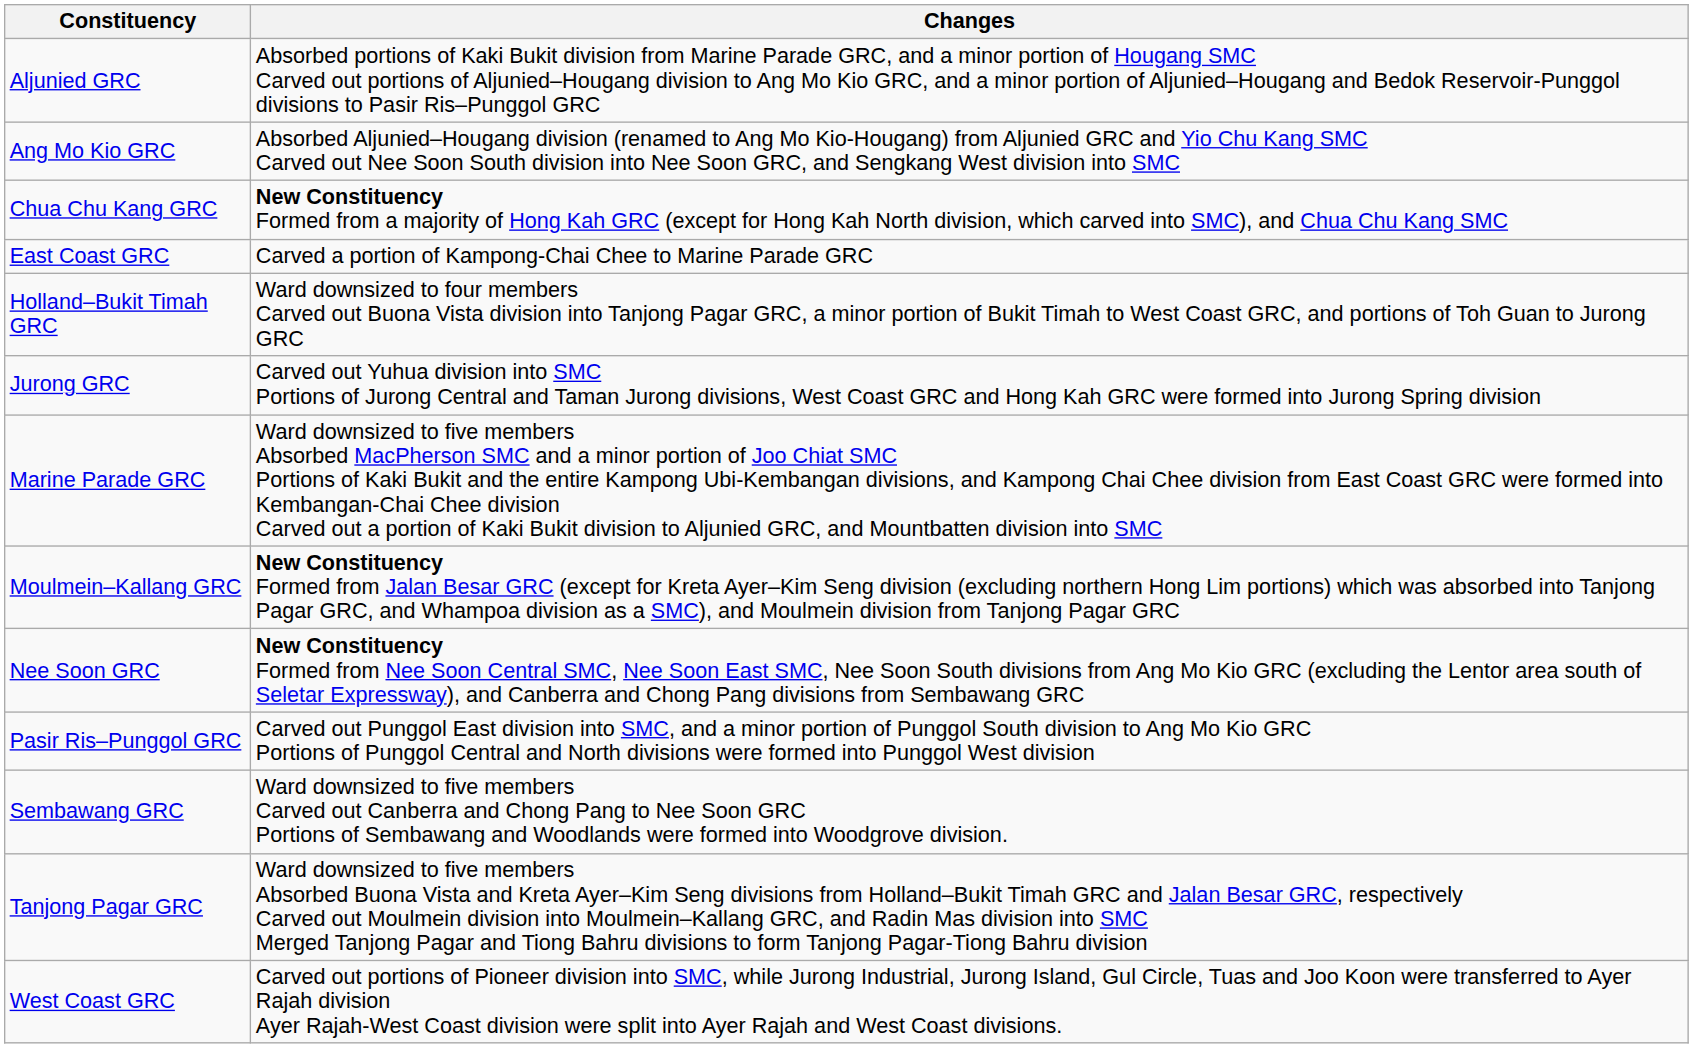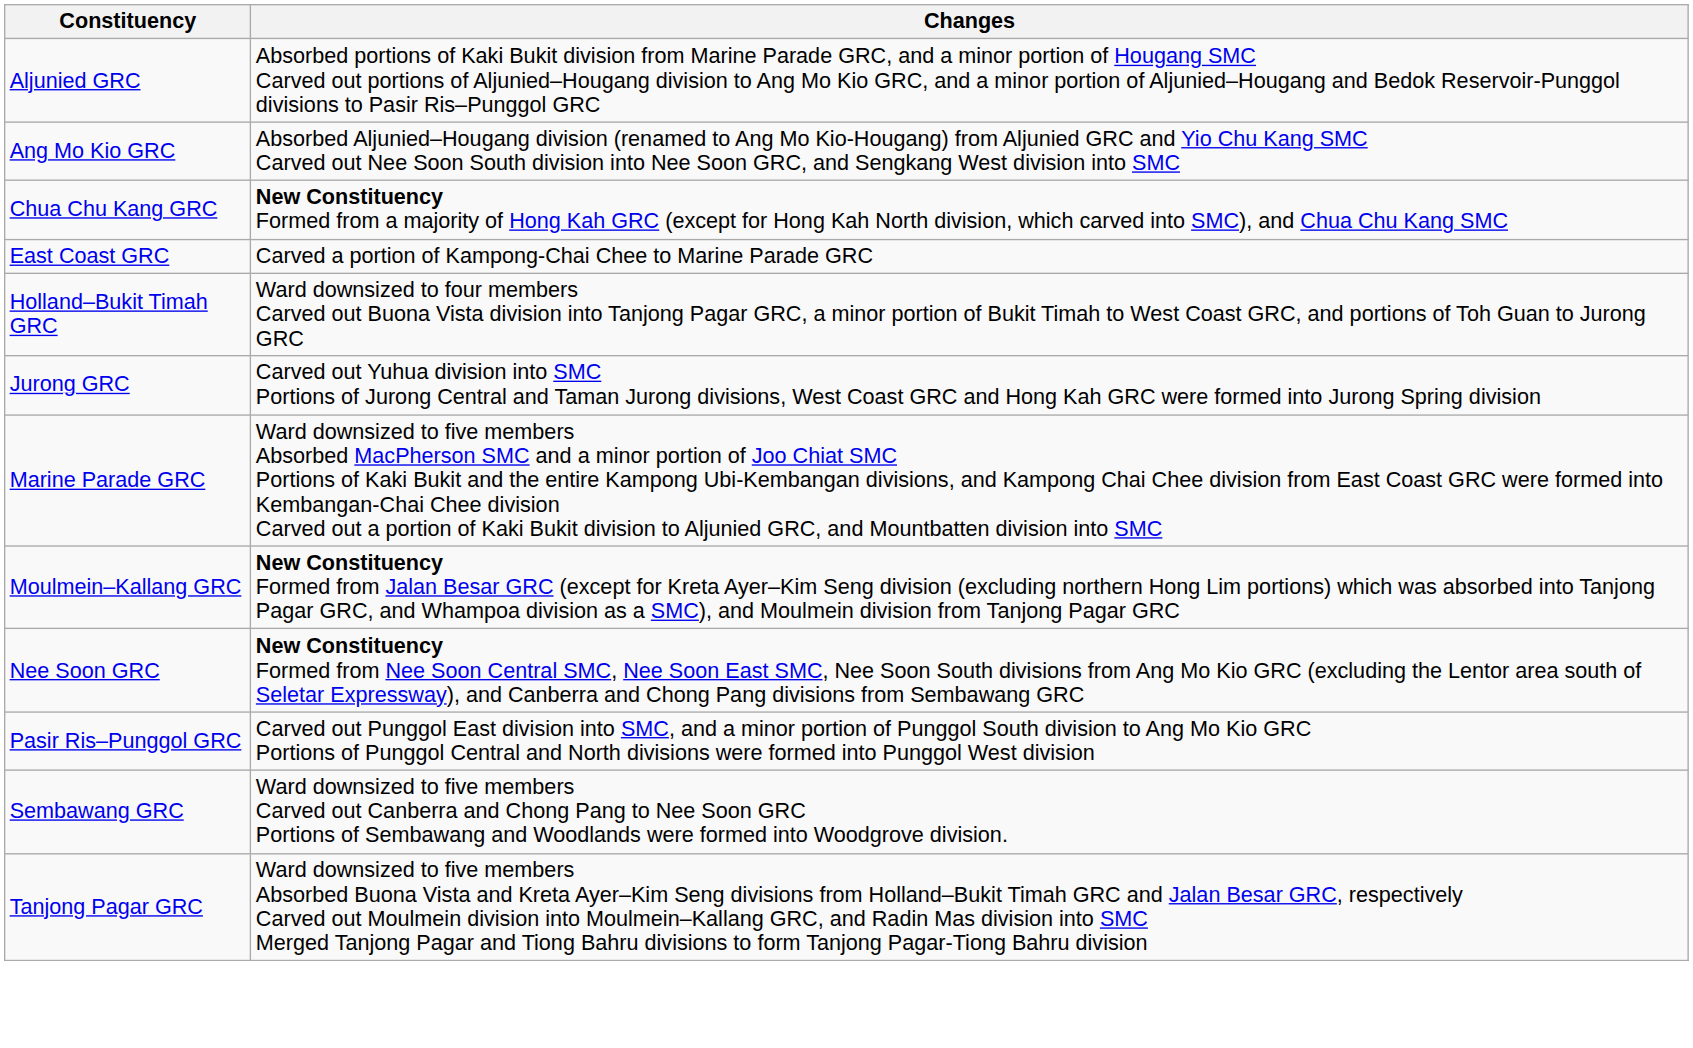 <table class="wikitable">
 <tr>
 <th style="width:175px;">Constituency</th>
 <th>Changes</th>
 </tr>
 <tr>
 <td><a href='#'>Aljunied GRC</a></td>
 <td>Absorbed portions of Kaki Bukit division from Marine Parade GRC, and a minor portion of <a href='#'>Hougang SMC</a><br>Carved out portions of Aljunied–Hougang division to Ang Mo Kio GRC, and a minor portion of Aljunied–Hougang and Bedok Reservoir-Punggol divisions to Pasir Ris–Punggol GRC</td>
 </tr>
 <tr>
 <td><a href='#'>Ang Mo Kio GRC</a></td>
 <td>Absorbed Aljunied–Hougang division (renamed to Ang Mo Kio-Hougang) from Aljunied GRC and <a href='#'>Yio Chu Kang SMC</a><br>Carved out Nee Soon South division into Nee Soon GRC, and Sengkang West division into <a href='#'>SMC</a></td>
 </tr>
 <tr>
 <td><a href='#'>Chua Chu Kang GRC</a></td>
 <td><strong>New Constituency</strong><br>Formed from a majority of <a href='#'>Hong Kah GRC</a> (except for Hong Kah North division, which carved into <a href='#'>SMC</a>), and <a href='#'>Chua Chu Kang SMC</a></td>
 </tr>
 <tr>
 <td><a href='#'>East Coast GRC</a></td>
 <td>Carved a portion of Kampong-Chai Chee to Marine Parade GRC</td>
 </tr>
 <tr>
 <td><a href='#'>Holland–Bukit Timah GRC</a></td>
 <td>Ward downsized to four members<br>Carved out Buona Vista division into Tanjong Pagar GRC, a minor portion of Bukit Timah to West Coast GRC, and portions of Toh Guan to Jurong GRC</td>
 </tr>
 <tr>
 <td><a href='#'>Jurong GRC</a></td>
 <td>Carved out Yuhua division into <a href='#'>SMC</a><br>Portions of Jurong Central and Taman Jurong divisions, West Coast GRC and Hong Kah GRC were formed into Jurong Spring division</td>
 </tr>
 <tr>
 <td><a href='#'>Marine Parade GRC</a></td>
 <td>Ward downsized to five members<br>Absorbed <a href='#'>MacPherson SMC</a> and a minor portion of <a href='#'>Joo Chiat SMC</a><br>Portions of Kaki Bukit and the entire Kampong Ubi-Kembangan divisions, and Kampong Chai Chee division from East Coast GRC were formed into Kembangan-Chai Chee division<br>Carved out a portion of Kaki Bukit division to Aljunied GRC, and Mountbatten division into <a href='#'>SMC</a></td>
 </tr>
 <tr>
 <td><a href='#'>Moulmein–Kallang GRC</a></td>
 <td><strong>New Constituency</strong><br>Formed from <a href='#'>Jalan Besar GRC</a> (except for Kreta Ayer–Kim Seng division (excluding northern Hong Lim portions) which was absorbed into Tanjong Pagar GRC, and Whampoa division as a <a href='#'>SMC</a>), and Moulmein division from Tanjong Pagar GRC</td>
 </tr>
 <tr>
 <td><a href='#'>Nee Soon GRC</a></td>
 <td><strong>New Constituency</strong><br> Formed from <a href='#'>Nee Soon Central SMC</a>, <a href='#'>Nee Soon East SMC</a>, Nee Soon South divisions from Ang Mo Kio GRC (excluding the Lentor area south of <a href='#'>Seletar Expressway</a>), and Canberra and Chong Pang divisions from Sembawang GRC</td>
 </tr>
 <tr>
 <td><a href='#'>Pasir Ris–Punggol GRC</a></td>
 <td>Carved out Punggol East division into <a href='#'>SMC</a>, and a minor portion of Punggol South division to Ang Mo Kio GRC <br> Portions of Punggol Central and North divisions were formed into Punggol West division</td>
 </tr>
 <tr>
 <td><a href='#'>Sembawang GRC</a></td>
 <td>Ward downsized to five members<br>Carved out Canberra and Chong Pang to Nee Soon GRC<br>Portions of Sembawang and Woodlands were formed into Woodgrove division.</td>
 </tr>
 <tr>
 <td><a href='#'>Tanjong Pagar GRC</a></td>
 <td>Ward downsized to five members<br>Absorbed Buona Vista and Kreta Ayer–Kim Seng divisions from Holland–Bukit Timah GRC and <a href='#'>Jalan Besar GRC</a>, respectively<br>Carved out Moulmein division into Moulmein–Kallang GRC, and Radin Mas division into <a href='#'>SMC</a><br>Merged Tanjong Pagar and Tiong Bahru divisions to form Tanjong Pagar-Tiong Bahru division</td>
 </tr>
-<tr>
-<td><a href='#'>West Coast GRC</a></td>
-<td>Carved out portions of Pioneer division into <a href='#'>SMC</a>, while Jurong Industrial, Jurong Island, Gul Circle, Tuas and Joo Koon were transferred to Ayer Rajah division<br>Ayer Rajah-West Coast division were split into Ayer Rajah and West Coast divisions.</td>
-</tr>
 </table>
